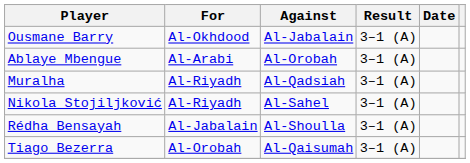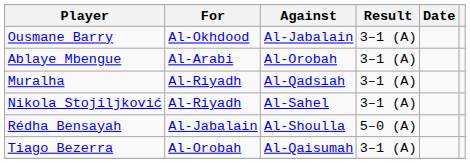 <table class="wikitable">
 <tr>
 <th>Player</th>
 <th>For</th>
 <th>Against</th>
 <th style="text-align:center">Result</th>
 <th>Date</th>
 <th></th>
 </tr>
 <tr>
 <td> <a href='#'>Ousmane Barry</a></td>
 <td><a href='#'>Al-Okhdood</a></td>
 <td><a href='#'>Al-Jabalain</a></td>
 <td style="text-align:center;">3–1 (A)</td>
 <td></td>
 <td></td>
 </tr>
 <tr>
 <td> <a href='#'>Ablaye Mbengue</a></td>
 <td><a href='#'>Al-Arabi</a></td>
 <td><a href='#'>Al-Orobah</a></td>
 <td style="text-align:center;">3–1 (A)</td>
 <td></td>
 <td></td>
 </tr>
 <tr>
 <td> <a href='#'>Muralha</a></td>
 <td><a href='#'>Al-Riyadh</a></td>
 <td><a href='#'>Al-Qadsiah</a></td>
 <td style="text-align:center;">3–1 (A)</td>
 <td></td>
 <td></td>
 </tr>
 <tr>
 <td> <a href='#'>Nikola Stojiljković</a></td>
 <td><a href='#'>Al-Riyadh</a></td>
 <td><a href='#'>Al-Sahel</a></td>
 <td style="text-align:center;">3–1 (A)</td>
 <td></td>
 <td></td>
 </tr>
 <tr>
 <td> <a href='#'>Rédha Bensayah</a></td>
 <td><a href='#'>Al-Jabalain</a></td>
 <td><a href='#'>Al-Shoulla</a></td>
-<td style="text-align:center;">3–1 (A)</td>
+<td style="text-align:center;">5–0 (A)</td>
 <td></td>
 <td></td>
 </tr>
 <tr>
 <td> <a href='#'>Tiago Bezerra</a></td>
 <td><a href='#'>Al-Orobah</a></td>
 <td><a href='#'>Al-Qaisumah</a></td>
 <td style="text-align:center;">3–1 (A)</td>
 <td></td>
 <td></td>
 </tr>
 <tr>
 </tr>
 </table>
